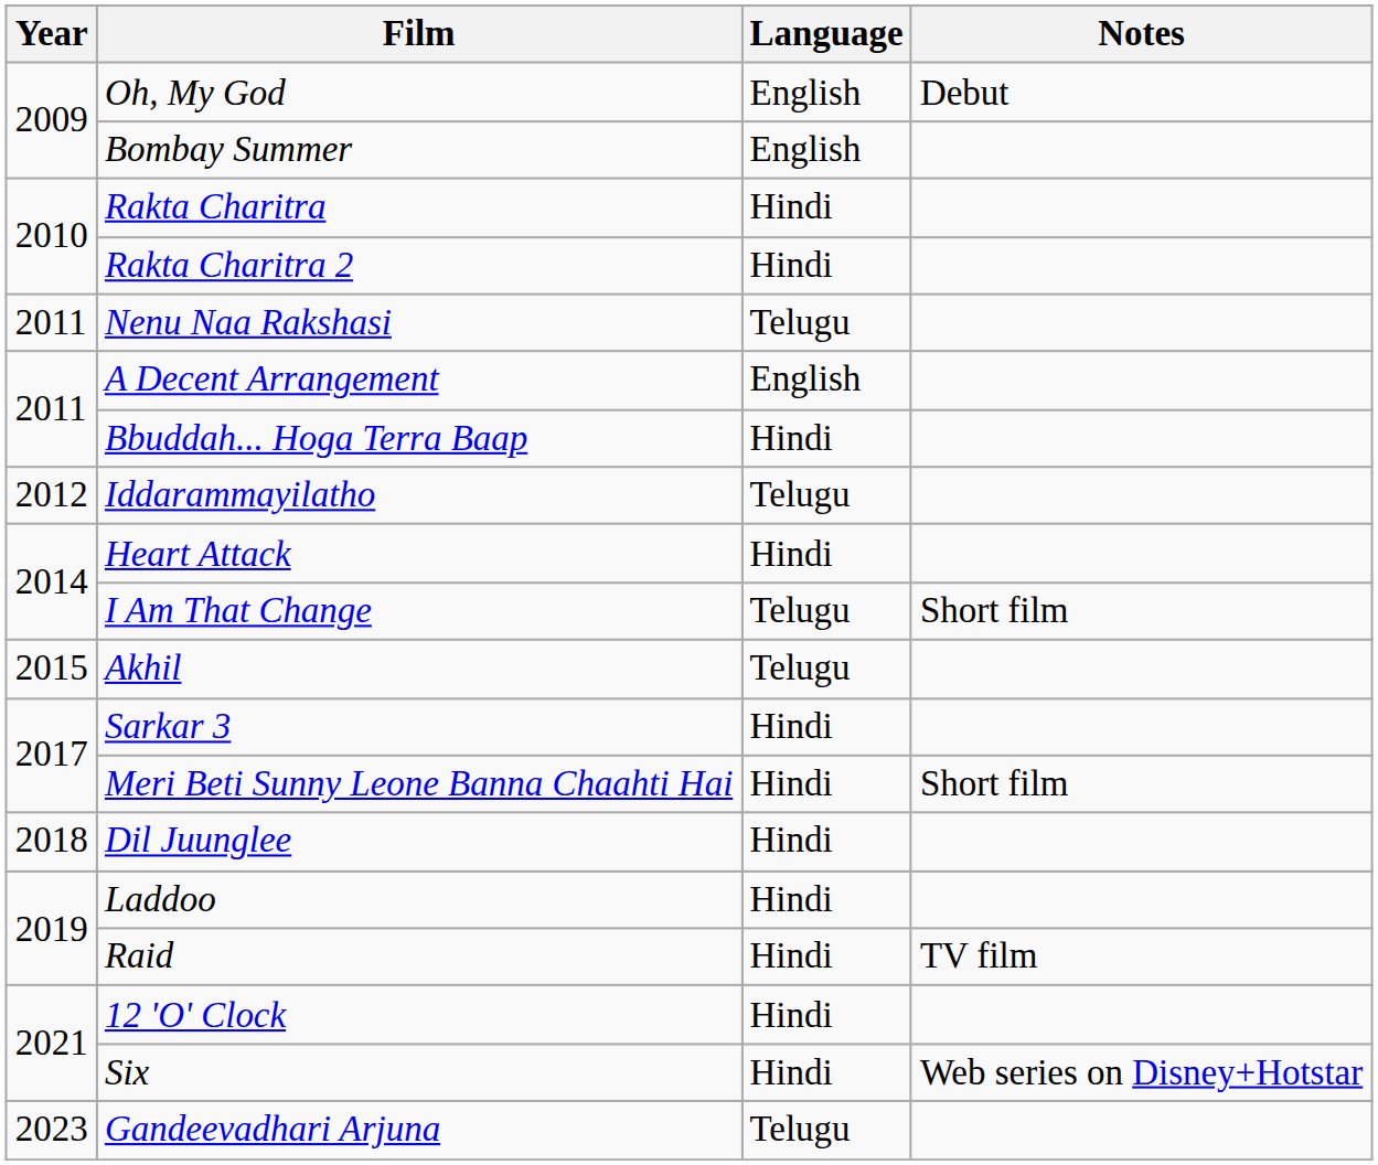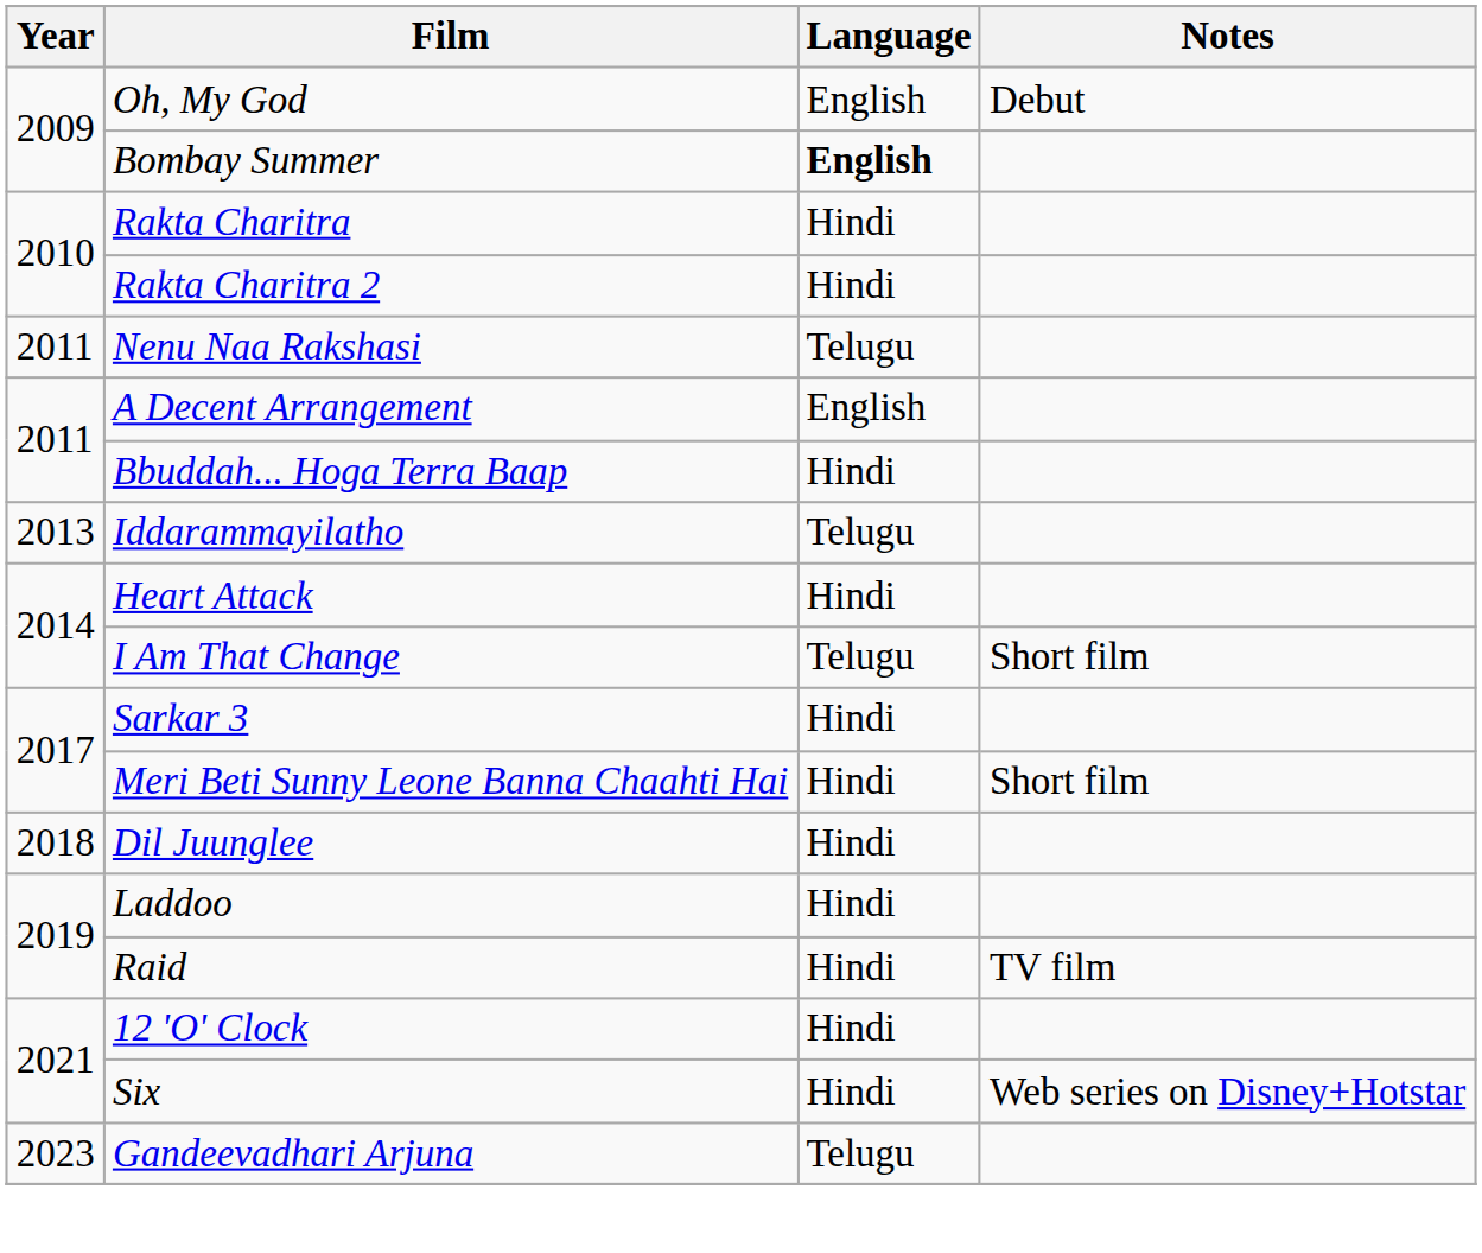 <table class="wikitable sortable" style="margin:auto; margin:auto;">
 <tr>
 <th>Year</th>
 <th>Film</th>
 <th>Language</th>
 <th>Notes</th>
 </tr>
 <tr>
 <td rowspan="2">2009</td>
 <td><em>Oh, My God</em></td>
 <td>English</td>
 <td>Debut</td>
 </tr>
 <tr>
 <td><em>Bombay Summer</em></td>
-<td>English</td>
+<td><strong>English</strong></td>
 <td></td>
 </tr>
 <tr>
 <td rowspan="2">2010</td>
 <td><em><a href='#'>Rakta Charitra</a></em></td>
 <td>Hindi</td>
 <td></td>
 </tr>
 <tr>
 <td><em><a href='#'>Rakta Charitra 2</a></em></td>
 <td>Hindi</td>
 <td></td>
 </tr>
 <tr>
 <td>2011</td>
 <td><em><a href='#'>Nenu Naa Rakshasi</a></em></td>
 <td>Telugu</td>
 <td></td>
 </tr>
 <tr>
 <td rowspan="2">2011</td>
 <td><em><a href='#'>A Decent Arrangement</a></em></td>
 <td>English</td>
 <td></td>
 </tr>
 <tr>
 <td><em><a href='#'>Bbuddah... Hoga Terra Baap</a></em></td>
 <td>Hindi</td>
 <td></td>
 </tr>
 <tr>
-<td>2012</td>
+<td>2013</td>
 <td><em><a href='#'>Iddarammayilatho</a></em></td>
 <td>Telugu</td>
 <td></td>
 </tr>
 <tr>
 <td rowspan="2">2014</td>
 <td><em><a href='#'>Heart Attack</a></em></td>
 <td>Hindi</td>
 <td></td>
 </tr>
 <tr>
 <td><em><a href='#'>I Am That Change</a></em></td>
 <td>Telugu</td>
 <td>Short film</td>
-</tr>
-<tr>
-<td>2015</td>
-<td><em><a href='#'>Akhil</a></em></td>
-<td>Telugu</td>
-<td></td>
 </tr>
 <tr>
 <td rowspan="2">2017</td>
 <td><em><a href='#'>Sarkar 3</a></em></td>
 <td>Hindi</td>
 <td></td>
 </tr>
 <tr>
 <td><em><a href='#'>Meri Beti Sunny Leone Banna Chaahti Hai</a></em></td>
 <td>Hindi</td>
 <td>Short film</td>
 </tr>
 <tr>
 <td>2018</td>
 <td><em><a href='#'>Dil Juunglee</a></em></td>
 <td>Hindi</td>
 <td></td>
 </tr>
 <tr>
 <td rowspan="2">2019</td>
 <td><em>Laddoo</em></td>
 <td>Hindi</td>
 <td></td>
 </tr>
 <tr>
 <td><em>Raid</em></td>
 <td>Hindi</td>
 <td>TV film</td>
 </tr>
 <tr>
 <td rowspan="2">2021</td>
 <td><em><a href='#'>12 'O' Clock</a></em></td>
 <td>Hindi</td>
 <td></td>
 </tr>
 <tr>
 <td><em>Six</em></td>
 <td>Hindi</td>
 <td>Web series on <a href='#'>Disney+Hotstar</a></td>
 </tr>
 <tr>
 <td>2023</td>
 <td><em><a href='#'>Gandeevadhari Arjuna</a></em></td>
 <td>Telugu</td>
 <td></td>
 </tr>
 <tr>
 </tr>
 </table>
